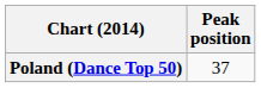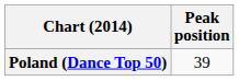 <table class="wikitable plainrowheaders">
 <tr>
 <th scope="col">Chart (2014)</th>
 <th scope="col">Peak<br>position</th>
 </tr>
 <tr>
 <th scope="row">Poland (<a href='#'>Dance Top 50</a>)</th>
-<td style="text-align:center;">37</td>
+<td style="text-align:center;">39</td>
 </tr>
 </table>
